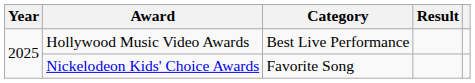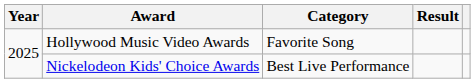 <table class="wikitable sortable plainrowheaders">
 <tr>
 <th scope="col">Year</th>
 <th scope="col">Award</th>
 <th scope="col">Category</th>
 <th scope="col">Result</th>
 <th class="unsortable"></th>
 </tr>
 <tr>
 <td rowspan="2" style="text-align:center">2025</td>
 <td scope="row">Hollywood Music Video Awards</td>
-<td>Best Live Performance </td>
+<td>Favorite Song</td>
 <td></td>
 <td style="text-align:center"></td>
 </tr>
 <tr>
 <td><a href='#'>Nickelodeon Kids' Choice Awards</a></td>
-<td>Favorite Song</td>
+<td>Best Live Performance </td>
 <td></td>
 <td style="text-align:center;"></td>
 </tr>
 </table>
